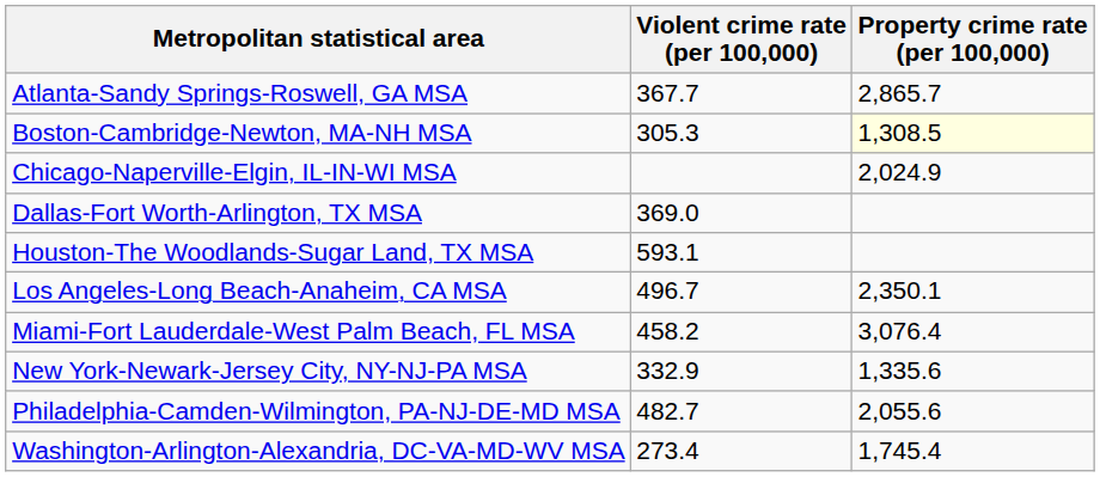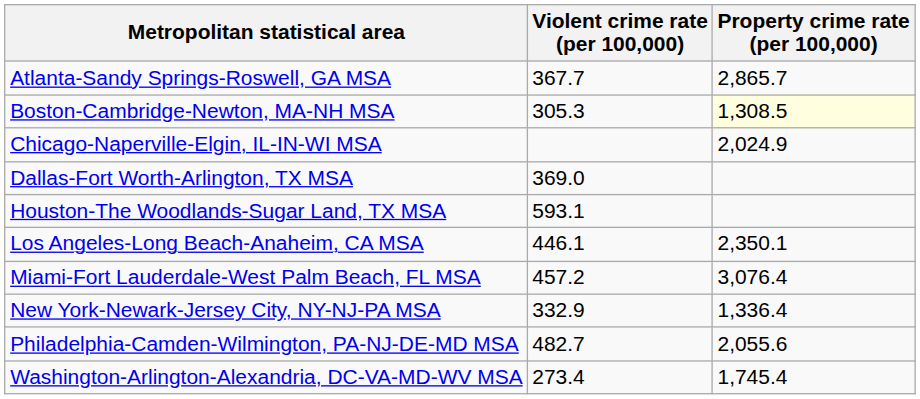 <table class="wikitable sortable" style="margin-left: auto; margin-right: auto;">
 <tr>
 <th>Metropolitan statistical area</th>
 <th>Violent crime rate<br>(per 100,000)</th>
 <th>Property crime rate<br>(per 100,000)</th>
 </tr>
 <tr>
 <td><a href='#'>Atlanta-Sandy Springs-Roswell, GA MSA</a></td>
 <td>367.7</td>
 <td>2,865.7</td>
 </tr>
 <tr>
 <td><a href='#'>Boston-Cambridge-Newton, MA-NH MSA</a></td>
 <td>305.3</td>
 <td style="background: lightyellow;">1,308.5</td>
 </tr>
 <tr>
 <td><a href='#'>Chicago-Naperville-Elgin, IL-IN-WI MSA</a></td>
 <td></td>
 <td>2,024.9</td>
 </tr>
 <tr>
 <td><a href='#'>Dallas-Fort Worth-Arlington, TX MSA</a></td>
 <td>369.0</td>
 <td></td>
 </tr>
 <tr>
 <td><a href='#'>Houston-The Woodlands-Sugar Land, TX MSA</a></td>
 <td>593.1</td>
 <td></td>
 </tr>
 <tr>
 <td><a href='#'>Los Angeles-Long Beach-Anaheim, CA MSA</a></td>
-<td>496.7</td>
+<td>446.1</td>
 <td>2,350.1</td>
 </tr>
 <tr>
 <td><a href='#'>Miami-Fort Lauderdale-West Palm Beach, FL MSA</a></td>
-<td>458.2</td>
+<td>457.2</td>
 <td>3,076.4</td>
 </tr>
 <tr>
 <td><a href='#'>New York-Newark-Jersey City, NY-NJ-PA MSA</a></td>
 <td>332.9</td>
-<td>1,335.6</td>
+<td>1,336.4</td>
 </tr>
 <tr>
 <td><a href='#'>Philadelphia-Camden-Wilmington, PA-NJ-DE-MD MSA</a></td>
 <td>482.7</td>
 <td>2,055.6</td>
 </tr>
 <tr>
 <td><a href='#'>Washington-Arlington-Alexandria, DC-VA-MD-WV MSA</a></td>
 <td>273.4</td>
 <td>1,745.4</td>
 </tr>
 </table>
